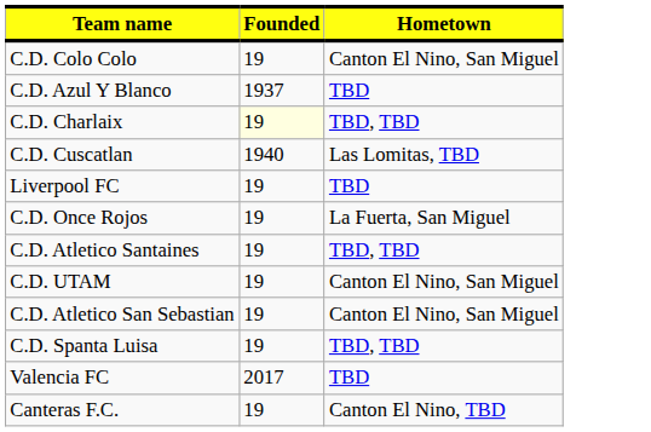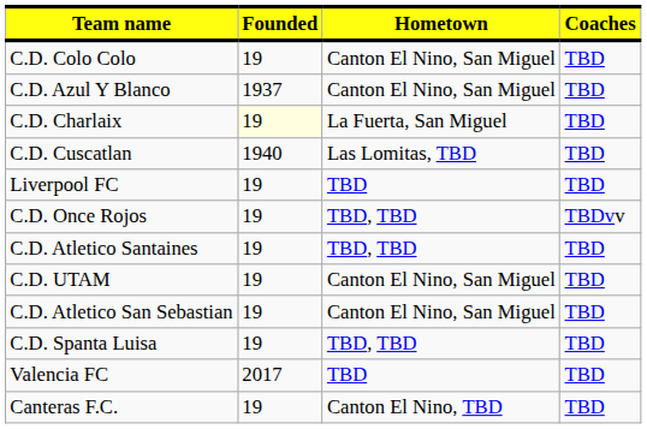 <table class="wikitable">
 <tr>
 <th style="background:#FFFF10; color:black; border-top:black 3px solid; border-bottom:black 3px solid;">Team name</th>
 <th style="background:#FFFF10; color:black; border-top:black 3px solid; border-bottom:black 3px solid;">Founded</th>
 <th style="background:#FFFF10; color:black; border-top:black 3px solid; border-bottom:black 3px solid;">Hometown</th>
+<th style="background:#FFFF10; color:black; border-top:black 3px solid; border-bottom:black 3px solid;">Coaches</th>
 </tr>
 <tr>
 <td>C.D. Colo Colo</td>
 <td>19</td>
 <td> Canton El Nino, San Miguel</td>
+<td> <a href='#'>TBD</a></td>
 </tr>
 <tr>
 <td>C.D. Azul Y Blanco</td>
 <td>1937</td>
+<td> Canton El Nino, San Miguel</td>
 <td> <a href='#'>TBD</a></td>
 </tr>
 <tr>
 <td>C.D. Charlaix</td>
 <td style="background: lightyellow;">19</td>
-<td> <a href='#'>TBD</a>, <a href='#'>TBD</a></td>
+<td> La Fuerta, San Miguel</td>
+<td> <a href='#'>TBD</a></td>
 </tr>
 <tr>
 <td>C.D. Cuscatlan</td>
 <td>1940</td>
 <td> Las Lomitas, <a href='#'>TBD</a></td>
+<td> <a href='#'>TBD</a></td>
 </tr>
 <tr>
 <td>Liverpool FC</td>
 <td>19</td>
 <td> <a href='#'>TBD</a></td>
+<td> <a href='#'>TBD</a></td>
 </tr>
 <tr>
 <td>C.D. Once Rojos</td>
 <td>19</td>
-<td> La Fuerta, San Miguel</td>
+<td> <a href='#'>TBD</a>, <a href='#'>TBD</a></td>
+<td> <a href='#'>TBDv</a>v</td>
 </tr>
 <tr>
 <td>C.D. Atletico Santaines</td>
 <td>19</td>
 <td> <a href='#'>TBD</a>, <a href='#'>TBD</a></td>
+<td> <a href='#'>TBD</a></td>
 </tr>
 <tr>
 <td>C.D. UTAM</td>
 <td>19</td>
 <td> Canton El Nino, San Miguel</td>
+<td> <a href='#'>TBD</a></td>
 </tr>
 <tr>
 <td>C.D. Atletico San Sebastian</td>
 <td>19</td>
 <td> Canton El Nino, San Miguel</td>
+<td> <a href='#'>TBD</a></td>
 </tr>
 <tr>
 <td>C.D. Spanta Luisa</td>
 <td>19</td>
 <td> <a href='#'>TBD</a>, <a href='#'>TBD</a></td>
+<td> <a href='#'>TBD</a></td>
 </tr>
 <tr>
 <td>Valencia FC</td>
 <td>2017</td>
+<td> <a href='#'>TBD</a></td>
 <td> <a href='#'>TBD</a></td>
 </tr>
 <tr>
 <td>Canteras F.C.</td>
 <td>19</td>
 <td> Canton El Nino, <a href='#'>TBD</a></td>
+<td> <a href='#'>TBD</a></td>
 </tr>
 </table>
